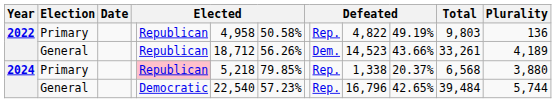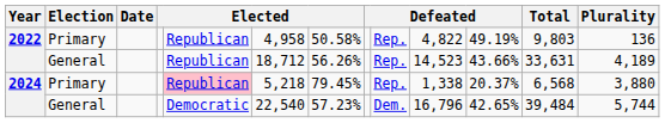 <table class="wikitable">
 <tr>
 <th>Year</th>
 <th>Election</th>
 <th>Date</th>
 <th colspan="4">Elected</th>
 <th colspan="4">Defeated</th>
 <th>Total</th>
 <th>Plurality</th>
 </tr>
 <tr>
 <th rowspan="2" valign="top"><a href='#'>2022</a></th>
 <td>Primary</td>
 <td></td>
 <td></td>
 <td valign="top" ><a href='#'>Republican</a></td>
 <td valign="top" align="right">4,958</td>
 <td valign="top" align="right">50.58%</td>
 <td></td>
 <td valign="top" ><a href='#'>Rep.</a></td>
 <td valign="top" align="right">4,822</td>
 <td valign="top" align="right">49.19%</td>
 <td valign="top" align="right">9,803</td>
 <td valign="top" align="right">136</td>
 </tr>
 <tr>
 <td>General</td>
 <td></td>
 <td></td>
 <td valign="top" ><a href='#'>Republican</a></td>
 <td valign="top" align="right">18,712</td>
 <td valign="top" align="right">56.26%</td>
 <td></td>
-<td valign="top" ><a href='#'>Dem.</a></td>
+<td valign="top" ><a href='#'>Rep.</a></td>
 <td valign="top" align="right">14,523</td>
 <td valign="top" align="right">43.66%</td>
-<td valign="top" align="right">33,261</td>
+<td valign="top" align="right">33,631</td>
 <td valign="top" align="right">4,189</td>
 </tr>
 <tr>
 <th rowspan="2" valign="top"><a href='#'>2024</a></th>
 <td>Primary</td>
 <td></td>
 <td></td>
 <td valign="top"  style="background: pink;"><a href='#'>Republican</a></td>
 <td valign="top" align="right">5,218</td>
-<td valign="top" align="right">79.85%</td>
+<td valign="top" align="right">79.45%</td>
 <td></td>
 <td valign="top" ><a href='#'>Rep.</a></td>
 <td valign="top" align="right">1,338</td>
 <td valign="top" align="right">20.37%</td>
 <td valign="top" align="right">6,568</td>
 <td valign="top" align="right">3,880</td>
 </tr>
 <tr>
 <td valign="top">General</td>
 <td valign="top"></td>
 <td valign="top"></td>
 <td valign="top" ><a href='#'>Democratic</a></td>
 <td align="right" valign="top">22,540</td>
 <td align="right" valign="top">57.23%</td>
 <td valign="top"></td>
-<td valign="top" ><a href='#'>Rep.</a></td>
+<td valign="top" ><a href='#'>Dem.</a></td>
 <td align="right" valign="top">16,796</td>
 <td align="right" valign="top">42.65%</td>
 <td align="right" valign="top">39,484</td>
 <td align="right" valign="top">5,744</td>
 </tr>
 </table>
